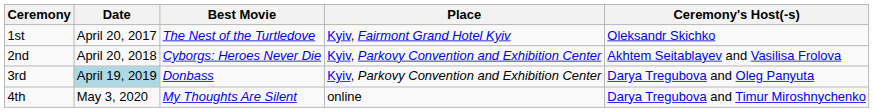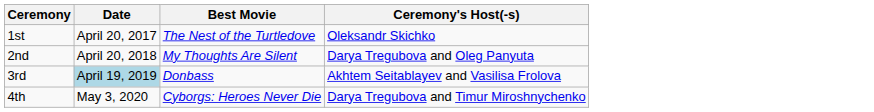 <table class="sortable wikitable center">
 <tr>
 <th>Ceremony</th>
 <th>Date</th>
 <th>Best Movie</th>
-<th>Place</th>
 <th>Ceremony's Host(-s)</th>
 </tr>
 <tr>
 <td>1st</td>
 <td>April 20, 2017</td>
 <td><em><a href='#'>The Nest of the Turtledove</a></em></td>
-<td><a href='#'>Kyiv</a>, <em><a href='#'>Fairmont Grand Hotel Kyiv</a></em></td>
 <td><a href='#'>Oleksandr Skichko</a></td>
 </tr>
 <tr>
 <td>2nd</td>
 <td>April 20, 2018</td>
-<td><em><a href='#'>Cyborgs: Heroes Never Die</a></em></td>
-<td><a href='#'>Kyiv</a>, <em><a href='#'>Parkovy Convention and Exhibition Center</a></em></td>
-<td><a href='#'>Akhtem Seitablayev</a> and <a href='#'>Vasilisa Frolova</a></td>
+<td><em><a href='#'>My Thoughts Are Silent</a></em></td>
+<td><a href='#'>Darya Tregubova</a> and <a href='#'>Oleg Panyuta</a></td>
 </tr>
 <tr>
 <td>3rd</td>
 <td style="background: lightblue;">April 19, 2019</td>
 <td><em><a href='#'>Donbass</a></em></td>
-<td><a href='#'>Kyiv</a>, <em>Parkovy Convention and Exhibition Center</em></td>
-<td><a href='#'>Darya Tregubova</a> and <a href='#'>Oleg Panyuta</a></td>
+<td><a href='#'>Akhtem Seitablayev</a> and <a href='#'>Vasilisa Frolova</a></td>
 </tr>
 <tr>
 <td>4th</td>
 <td>May 3, 2020 </td>
-<td><em><a href='#'>My Thoughts Are Silent</a></em></td>
-<td>online</td>
+<td><em><a href='#'>Cyborgs: Heroes Never Die</a></em></td>
 <td><a href='#'>Darya Tregubova</a> and <a href='#'>Timur Miroshnychenko</a></td>
 </tr>
 </table>
